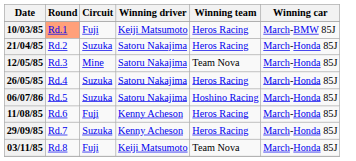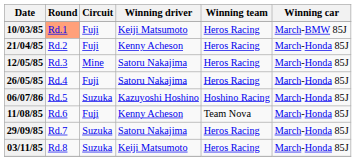 <table class="wikitable" style="font-size: 90%;">
 <tr>
 <th>Date</th>
 <th>Round</th>
 <th>Circuit</th>
 <th>Winning driver</th>
 <th>Winning team</th>
 <th>Winning car</th>
 </tr>
 <tr>
 </tr>
 <tr>
 <th>10/03/85</th>
 <td style="background: lightsalmon;"><a href='#'>Rd.1</a></td>
 <td><a href='#'>Fuji</a></td>
 <td> <a href='#'>Keiji Matsumoto</a></td>
 <td><a href='#'>Heros Racing</a></td>
 <td><a href='#'>March</a>-<a href='#'>BMW</a> 85J</td>
 </tr>
 <tr>
 <th>21/04/85</th>
 <td><a href='#'>Rd.2</a></td>
-<td><a href='#'>Suzuka</a></td>
-<td> <a href='#'>Satoru Nakajima</a></td>
+<td><a href='#'>Fuji</a></td>
+<td> <a href='#'>Kenny Acheson</a></td>
 <td><a href='#'>Heros Racing</a></td>
 <td><a href='#'>March</a>-<a href='#'>Honda</a> 85J</td>
 </tr>
 <tr>
 <th>12/05/85</th>
 <td><a href='#'>Rd.3</a></td>
 <td><a href='#'>Mine</a></td>
 <td> <a href='#'>Satoru Nakajima</a></td>
-<td>Team Nova</td>
+<td><a href='#'>Heros Racing</a></td>
 <td><a href='#'>March</a>-<a href='#'>Honda</a> 85J</td>
 </tr>
 <tr>
 <th>26/05/85</th>
 <td><a href='#'>Rd.4</a></td>
-<td><a href='#'>Suzuka</a></td>
+<td><a href='#'>Fuji</a></td>
 <td> <a href='#'>Satoru Nakajima</a></td>
 <td><a href='#'>Heros Racing</a></td>
 <td><a href='#'>March</a>-<a href='#'>Honda</a> 85J</td>
 </tr>
 <tr>
 <th>06/07/86</th>
 <td><a href='#'>Rd.5</a></td>
 <td><a href='#'>Suzuka</a></td>
-<td> <a href='#'>Satoru Nakajima</a></td>
+<td> <a href='#'>Kazuyoshi Hoshino</a></td>
 <td><a href='#'>Hoshino Racing</a></td>
 <td><a href='#'>March</a>-<a href='#'>Honda</a> 85J</td>
 </tr>
 <tr>
 <th>11/08/85</th>
 <td><a href='#'>Rd.6</a></td>
 <td><a href='#'>Fuji</a></td>
 <td> <a href='#'>Kenny Acheson</a></td>
-<td><a href='#'>Heros Racing</a></td>
+<td>Team Nova</td>
 <td><a href='#'>March</a>-<a href='#'>Honda</a> 85J</td>
 </tr>
 <tr>
 <th>29/09/85</th>
 <td><a href='#'>Rd.7</a></td>
 <td><a href='#'>Suzuka</a></td>
-<td> <a href='#'>Kenny Acheson</a></td>
+<td> <a href='#'>Satoru Nakajima</a></td>
 <td><a href='#'>Heros Racing</a></td>
 <td><a href='#'>March</a>-<a href='#'>Honda</a> 85J</td>
 </tr>
 <tr>
 <th>03/11/85</th>
 <td><a href='#'>Rd.8</a></td>
-<td><a href='#'>Fuji</a></td>
+<td><a href='#'>Suzuka</a></td>
 <td> <a href='#'>Keiji Matsumoto</a></td>
-<td>Team Nova</td>
+<td><a href='#'>Heros Racing</a></td>
 <td><a href='#'>March</a>-<a href='#'>Honda</a> 85J</td>
 </tr>
 <tr>
 </tr>
 </table>
